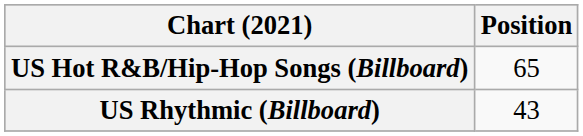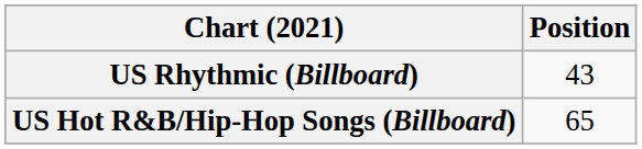 <table class="wikitable sortable plainrowheaders" style="text-align:center">
 <tr>
 <th scope="col">Chart (2021)</th>
 <th scope="col">Position</th>
 </tr>
 <tr>
+<th scope="row">US Rhythmic (<em>Billboard</em>)</th>
+<td>43</td>
+</tr>
+<tr>
 <th scope="row">US Hot R&B/Hip-Hop Songs (<em>Billboard</em>)</th>
 <td>65</td>
 </tr>
-<tr>
-<th scope="row">US Rhythmic (<em>Billboard</em>)</th>
-<td>43</td>
-</tr>
 </table>
